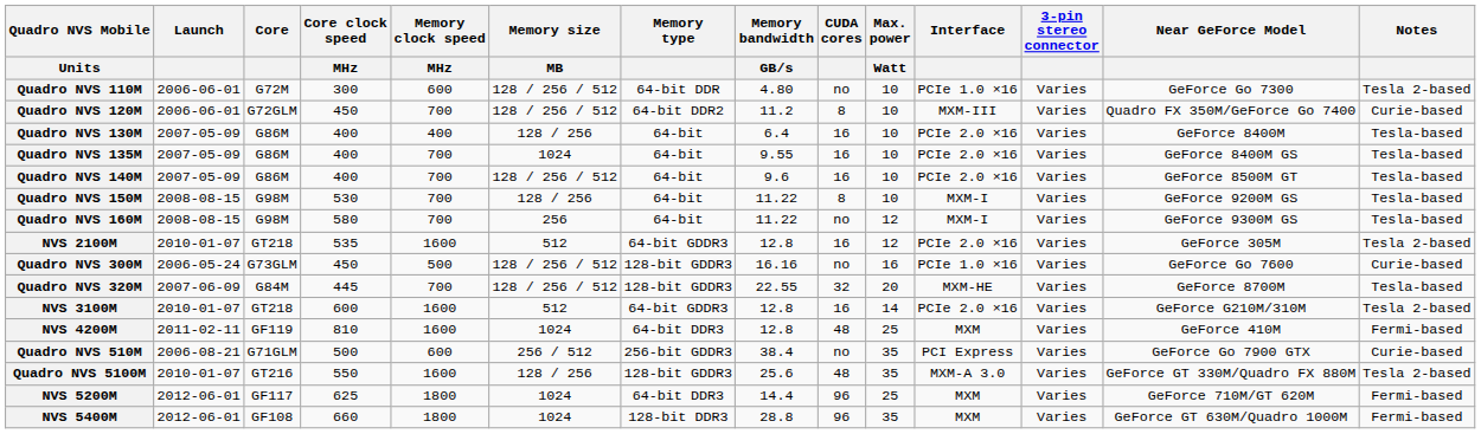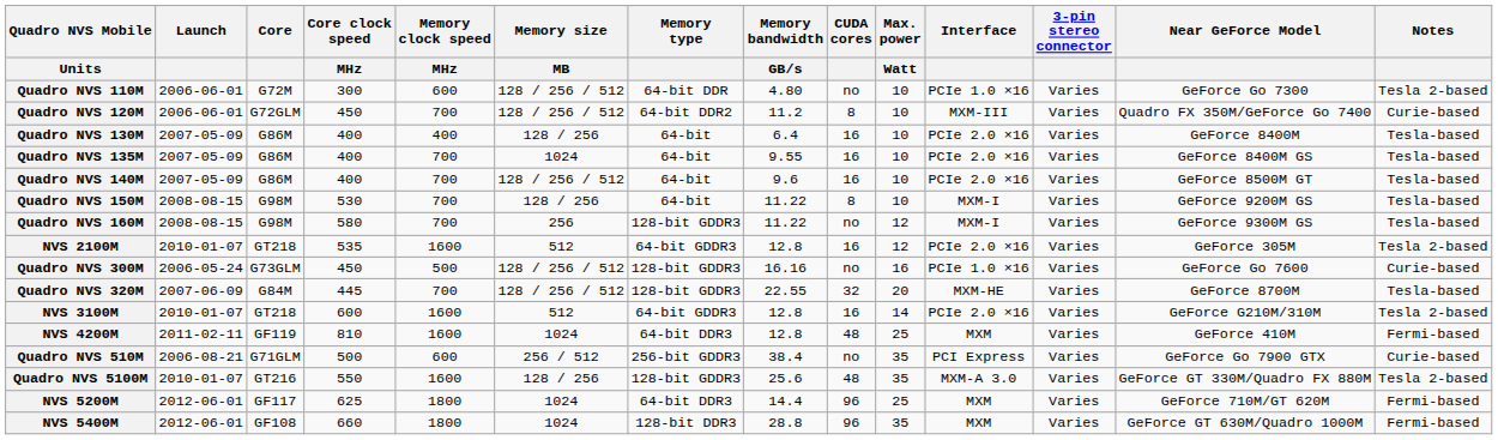 <table class="wikitable sortable" style="font-size:85%; text-align: center;">
 <tr>
 <th>Quadro NVS Mobile</th>
 <th>Launch</th>
 <th>Core</th>
 <th>Core clock<br>speed</th>
 <th>Memory<br>clock speed</th>
 <th>Memory size</th>
 <th>Memory<br>type</th>
 <th>Memory<br>bandwidth</th>
 <th>CUDA<br>cores</th>
 <th>Max. <br>power</th>
 <th>Interface</th>
 <th><a href='#'>3-pin<br>stereo<br>connector</a></th>
 <th>Near GeForce Model</th>
 <th>Notes</th>
 </tr>
 <tr>
 <th>Units</th>
 <th></th>
 <th></th>
 <th>MHz</th>
 <th>MHz</th>
 <th>MB</th>
 <th></th>
 <th>GB/s</th>
 <th></th>
 <th>Watt</th>
 <th></th>
 <th></th>
 <th></th>
 <th></th>
 </tr>
 <tr>
 <th>Quadro NVS 110M</th>
 <td>2006-06-01</td>
 <td>G72M</td>
 <td>300</td>
 <td>600</td>
 <td>128 / 256 / 512</td>
 <td>64-bit DDR</td>
 <td>4.80</td>
 <td>no</td>
 <td>10</td>
 <td>PCIe 1.0 ×16</td>
 <td>Varies</td>
 <td>GeForce Go 7300</td>
 <td>Tesla 2-based</td>
 </tr>
 <tr>
 <th>Quadro NVS 120M</th>
 <td>2006-06-01</td>
 <td>G72GLM</td>
 <td>450</td>
 <td>700</td>
 <td>128 / 256 / 512</td>
 <td>64-bit DDR2</td>
 <td>11.2</td>
 <td>8</td>
 <td>10</td>
 <td>MXM-III</td>
 <td>Varies</td>
 <td>Quadro FX 350M/GeForce Go 7400</td>
 <td>Curie-based</td>
 </tr>
 <tr>
 <th>Quadro NVS 130M</th>
 <td>2007-05-09</td>
 <td>G86M</td>
 <td>400</td>
 <td>400</td>
 <td>128 / 256</td>
 <td>64-bit</td>
 <td>6.4</td>
 <td>16</td>
 <td>10</td>
 <td>PCIe 2.0 ×16</td>
 <td>Varies</td>
 <td>GeForce 8400M</td>
 <td>Tesla-based</td>
 </tr>
 <tr>
 <th>Quadro NVS 135M</th>
 <td>2007-05-09</td>
 <td>G86M</td>
 <td>400</td>
 <td>700</td>
 <td>1024</td>
 <td>64-bit</td>
 <td>9.55</td>
 <td>16</td>
 <td>10</td>
 <td>PCIe 2.0 ×16</td>
 <td>Varies</td>
 <td>GeForce 8400M GS</td>
 <td>Tesla-based</td>
 </tr>
 <tr>
 <th>Quadro NVS 140M</th>
 <td>2007-05-09</td>
 <td>G86M</td>
 <td>400</td>
 <td>700</td>
 <td>128 / 256 / 512</td>
 <td>64-bit</td>
 <td>9.6</td>
 <td>16</td>
 <td>10</td>
 <td>PCIe 2.0 ×16</td>
 <td>Varies</td>
 <td>GeForce 8500M GT</td>
 <td>Tesla-based</td>
 </tr>
 <tr>
 <th>Quadro NVS 150M</th>
 <td>2008-08-15</td>
 <td>G98M</td>
 <td>530</td>
 <td>700</td>
 <td>128 / 256</td>
 <td>64-bit</td>
 <td>11.22</td>
 <td>8</td>
 <td>10</td>
 <td>MXM-I</td>
 <td>Varies</td>
 <td>GeForce 9200M GS</td>
 <td>Tesla-based</td>
 </tr>
 <tr>
 <th>Quadro NVS 160M</th>
 <td>2008-08-15</td>
 <td>G98M</td>
 <td>580</td>
 <td>700</td>
 <td>256</td>
-<td>64-bit</td>
+<td>128-bit GDDR3</td>
 <td>11.22</td>
 <td>no</td>
 <td>12</td>
 <td>MXM-I</td>
 <td>Varies</td>
 <td>GeForce 9300M GS</td>
 <td>Tesla-based</td>
 </tr>
 <tr>
 <th>NVS 2100M</th>
 <td>2010-01-07</td>
 <td>GT218</td>
 <td>535</td>
 <td>1600</td>
 <td>512</td>
 <td>64-bit GDDR3</td>
 <td>12.8</td>
 <td>16</td>
 <td>12</td>
 <td>PCIe 2.0 ×16</td>
 <td>Varies</td>
 <td>GeForce 305M</td>
 <td>Tesla 2-based</td>
 </tr>
 <tr>
 <th>Quadro NVS 300M</th>
 <td>2006-05-24</td>
 <td>G73GLM</td>
 <td>450</td>
 <td>500</td>
 <td>128 / 256 / 512</td>
 <td>128-bit GDDR3</td>
 <td>16.16</td>
 <td>no</td>
 <td>16</td>
 <td>PCIe 1.0 ×16</td>
 <td>Varies</td>
 <td>GeForce Go 7600</td>
 <td>Curie-based</td>
 </tr>
 <tr>
 <th>Quadro NVS 320M</th>
 <td>2007-06-09</td>
 <td>G84M</td>
 <td>445</td>
 <td>700</td>
 <td>128 / 256 / 512</td>
 <td>128-bit GDDR3</td>
 <td>22.55</td>
 <td>32</td>
 <td>20</td>
 <td>MXM-HE</td>
 <td>Varies</td>
 <td>GeForce 8700M</td>
 <td>Tesla-based</td>
 </tr>
 <tr>
 <th>NVS 3100M</th>
 <td>2010-01-07</td>
 <td>GT218</td>
 <td>600</td>
 <td>1600</td>
 <td>512</td>
 <td>64-bit GDDR3</td>
 <td>12.8</td>
 <td>16</td>
 <td>14</td>
 <td>PCIe 2.0 ×16</td>
 <td>Varies</td>
 <td>GeForce G210M/310M</td>
 <td>Tesla 2-based</td>
 </tr>
 <tr>
 <th>NVS 4200M</th>
 <td>2011-02-11</td>
 <td>GF119</td>
 <td>810</td>
 <td>1600</td>
 <td>1024</td>
 <td>64-bit DDR3</td>
 <td>12.8</td>
 <td>48</td>
 <td>25</td>
 <td>MXM</td>
 <td>Varies</td>
 <td>GeForce 410M</td>
 <td>Fermi-based</td>
 </tr>
 <tr>
 <th>Quadro NVS 510M</th>
 <td>2006-08-21</td>
 <td>G71GLM</td>
 <td>500</td>
 <td>600</td>
 <td>256 / 512</td>
 <td>256-bit GDDR3</td>
 <td>38.4</td>
 <td>no</td>
 <td>35</td>
 <td>PCI Express</td>
 <td>Varies</td>
 <td>GeForce Go 7900 GTX</td>
 <td>Curie-based</td>
 </tr>
 <tr>
 <th>Quadro NVS 5100M</th>
 <td>2010-01-07</td>
 <td>GT216</td>
 <td>550</td>
 <td>1600</td>
 <td>128 / 256</td>
 <td>128-bit GDDR3</td>
 <td>25.6</td>
 <td>48</td>
 <td>35</td>
 <td>MXM-A 3.0</td>
 <td>Varies</td>
 <td>GeForce GT 330M/Quadro FX 880M</td>
 <td>Tesla 2-based</td>
 </tr>
 <tr>
 <th>NVS 5200M</th>
 <td>2012-06-01</td>
 <td>GF117</td>
 <td>625</td>
 <td>1800</td>
 <td>1024</td>
 <td>64-bit DDR3</td>
 <td>14.4</td>
 <td>96</td>
 <td>25</td>
 <td>MXM</td>
 <td>Varies</td>
 <td>GeForce 710M/GT 620M</td>
 <td>Fermi-based</td>
 </tr>
 <tr>
 <th>NVS 5400M</th>
 <td>2012-06-01</td>
 <td>GF108</td>
 <td>660</td>
 <td>1800</td>
 <td>1024</td>
 <td>128-bit DDR3</td>
 <td>28.8</td>
 <td>96</td>
 <td>35</td>
 <td>MXM</td>
 <td>Varies</td>
 <td>GeForce GT 630M/Quadro 1000M</td>
 <td>Fermi-based</td>
 </tr>
 </table>
